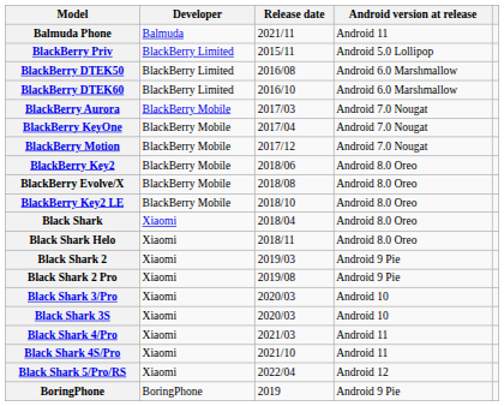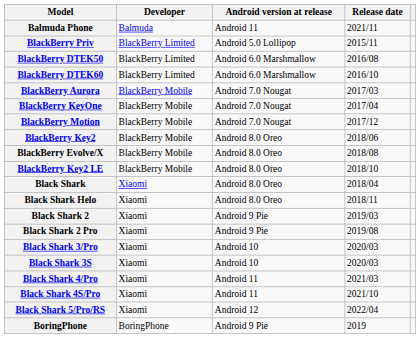 <table class="wikitable sortable plainrowheaders" style="width:100%; font-size:90%;">
 <tr>
 <th scope="col">Model</th>
 <th scope="col">Developer</th>
+<th scope="col">Android version at release</th>
 <th scope="col">Release date</th>
-<th scope="col">Android version at release</th>
 <th scope="col" class="unsortable"></th>
 </tr>
 <tr>
 <th scope="row">Balmuda Phone</th>
 <td><a href='#'>Balmuda</a></td>
+<td>Android 11</td>
 <td>2021/11</td>
-<td>Android 11</td>
 <td></td>
 </tr>
 <tr>
 <th scope="row"><a href='#'>BlackBerry Priv</a></th>
 <td><a href='#'>BlackBerry Limited</a></td>
+<td>Android 5.0 Lollipop</td>
 <td>2015/11</td>
-<td>Android 5.0 Lollipop</td>
 <td></td>
 </tr>
 <tr>
 <th scope="row"><a href='#'>BlackBerry DTEK50</a></th>
 <td>BlackBerry Limited</td>
+<td>Android 6.0 Marshmallow</td>
 <td>2016/08</td>
-<td>Android 6.0 Marshmallow</td>
 <td></td>
 </tr>
 <tr>
 <th scope="row"><a href='#'>BlackBerry DTEK60</a></th>
 <td>BlackBerry Limited</td>
+<td>Android 6.0 Marshmallow</td>
 <td>2016/10</td>
-<td>Android 6.0 Marshmallow</td>
 <td></td>
 </tr>
 <tr>
 <th scope="row"><a href='#'>BlackBerry Aurora</a></th>
 <td><a href='#'>BlackBerry Mobile</a></td>
+<td>Android 7.0 Nougat</td>
 <td>2017/03</td>
-<td>Android 7.0 Nougat</td>
 <td></td>
 </tr>
 <tr>
 <th scope="row"><a href='#'>BlackBerry KeyOne</a></th>
 <td>BlackBerry Mobile</td>
+<td>Android 7.0 Nougat</td>
 <td>2017/04</td>
-<td>Android 7.0 Nougat</td>
 <td></td>
 </tr>
 <tr>
 <th scope="row"><a href='#'>BlackBerry Motion</a></th>
 <td>BlackBerry Mobile</td>
+<td>Android 7.0 Nougat</td>
 <td>2017/12</td>
-<td>Android 7.0 Nougat</td>
 <td></td>
 </tr>
 <tr>
 <th scope="row"><a href='#'>BlackBerry Key2</a></th>
 <td>BlackBerry Mobile</td>
+<td>Android 8.0 Oreo</td>
 <td>2018/06</td>
-<td>Android 8.0 Oreo</td>
 <td></td>
 </tr>
 <tr>
 <th scope="row">BlackBerry Evolve/X</th>
 <td>BlackBerry Mobile</td>
+<td>Android 8.0 Oreo</td>
 <td>2018/08</td>
-<td>Android 8.0 Oreo</td>
 <td></td>
 </tr>
 <tr>
 <th scope="row"><a href='#'>BlackBerry Key2 LE</a></th>
 <td>BlackBerry Mobile</td>
+<td>Android 8.0 Oreo</td>
 <td>2018/10</td>
-<td>Android 8.0 Oreo</td>
 <td></td>
 </tr>
 <tr>
 <th scope="row">Black Shark</th>
 <td><a href='#'>Xiaomi</a></td>
+<td>Android 8.0 Oreo</td>
 <td>2018/04</td>
-<td>Android 8.0 Oreo</td>
 <td></td>
 </tr>
 <tr>
 <th scope="row">Black Shark Helo</th>
 <td>Xiaomi</td>
+<td>Android 8.0 Oreo</td>
 <td>2018/11</td>
-<td>Android 8.0 Oreo</td>
 <td></td>
 </tr>
 <tr>
 <th scope="row">Black Shark 2</th>
 <td>Xiaomi</td>
+<td>Android 9 Pie</td>
 <td>2019/03</td>
-<td>Android 9 Pie</td>
 <td></td>
 </tr>
 <tr>
 <th scope="row">Black Shark 2 Pro</th>
 <td>Xiaomi</td>
+<td>Android 9 Pie</td>
 <td>2019/08</td>
-<td>Android 9 Pie</td>
 <td></td>
 </tr>
 <tr>
 <th scope="row"><a href='#'>Black Shark 3/Pro</a></th>
 <td>Xiaomi</td>
+<td>Android 10</td>
 <td>2020/03</td>
-<td>Android 10</td>
 <td></td>
 </tr>
 <tr>
 <th scope="row"><a href='#'>Black Shark 3S</a></th>
 <td>Xiaomi</td>
+<td>Android 10</td>
 <td>2020/03</td>
-<td>Android 10</td>
 <td></td>
 </tr>
 <tr>
 <th scope="row"><a href='#'>Black Shark 4/Pro</a></th>
 <td>Xiaomi</td>
+<td>Android 11</td>
 <td>2021/03</td>
-<td>Android 11</td>
 <td></td>
 </tr>
 <tr>
 <th scope="row"><a href='#'>Black Shark 4S/Pro</a></th>
 <td>Xiaomi</td>
+<td>Android 11</td>
 <td>2021/10</td>
-<td>Android 11</td>
 <td></td>
 </tr>
 <tr>
 <th scope="row"><a href='#'>Black Shark 5/Pro/RS</a></th>
 <td>Xiaomi</td>
+<td>Android 12</td>
 <td>2022/04</td>
-<td>Android 12</td>
 <td></td>
 </tr>
 <tr>
 <th scope="row">BoringPhone</th>
 <td>BoringPhone</td>
+<td>Android 9 Pie</td>
 <td>2019</td>
-<td>Android 9 Pie</td>
 <td></td>
 </tr>
 </table>
